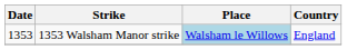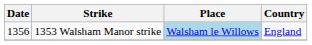 <table class="wikitable sortable">
 <tr>
 <th>Date</th>
 <th>Strike</th>
 <th>Place</th>
 <th>Country</th>
 </tr>
 <tr>
-<td>1353</td>
+<td>1356</td>
 <td>1353 Walsham Manor strike </td>
 <td style="background: lightblue;"><a href='#'>Walsham le Willows</a></td>
 <td><a href='#'>England</a></td>
 </tr>
 <tr>
 </tr>
 </table>
